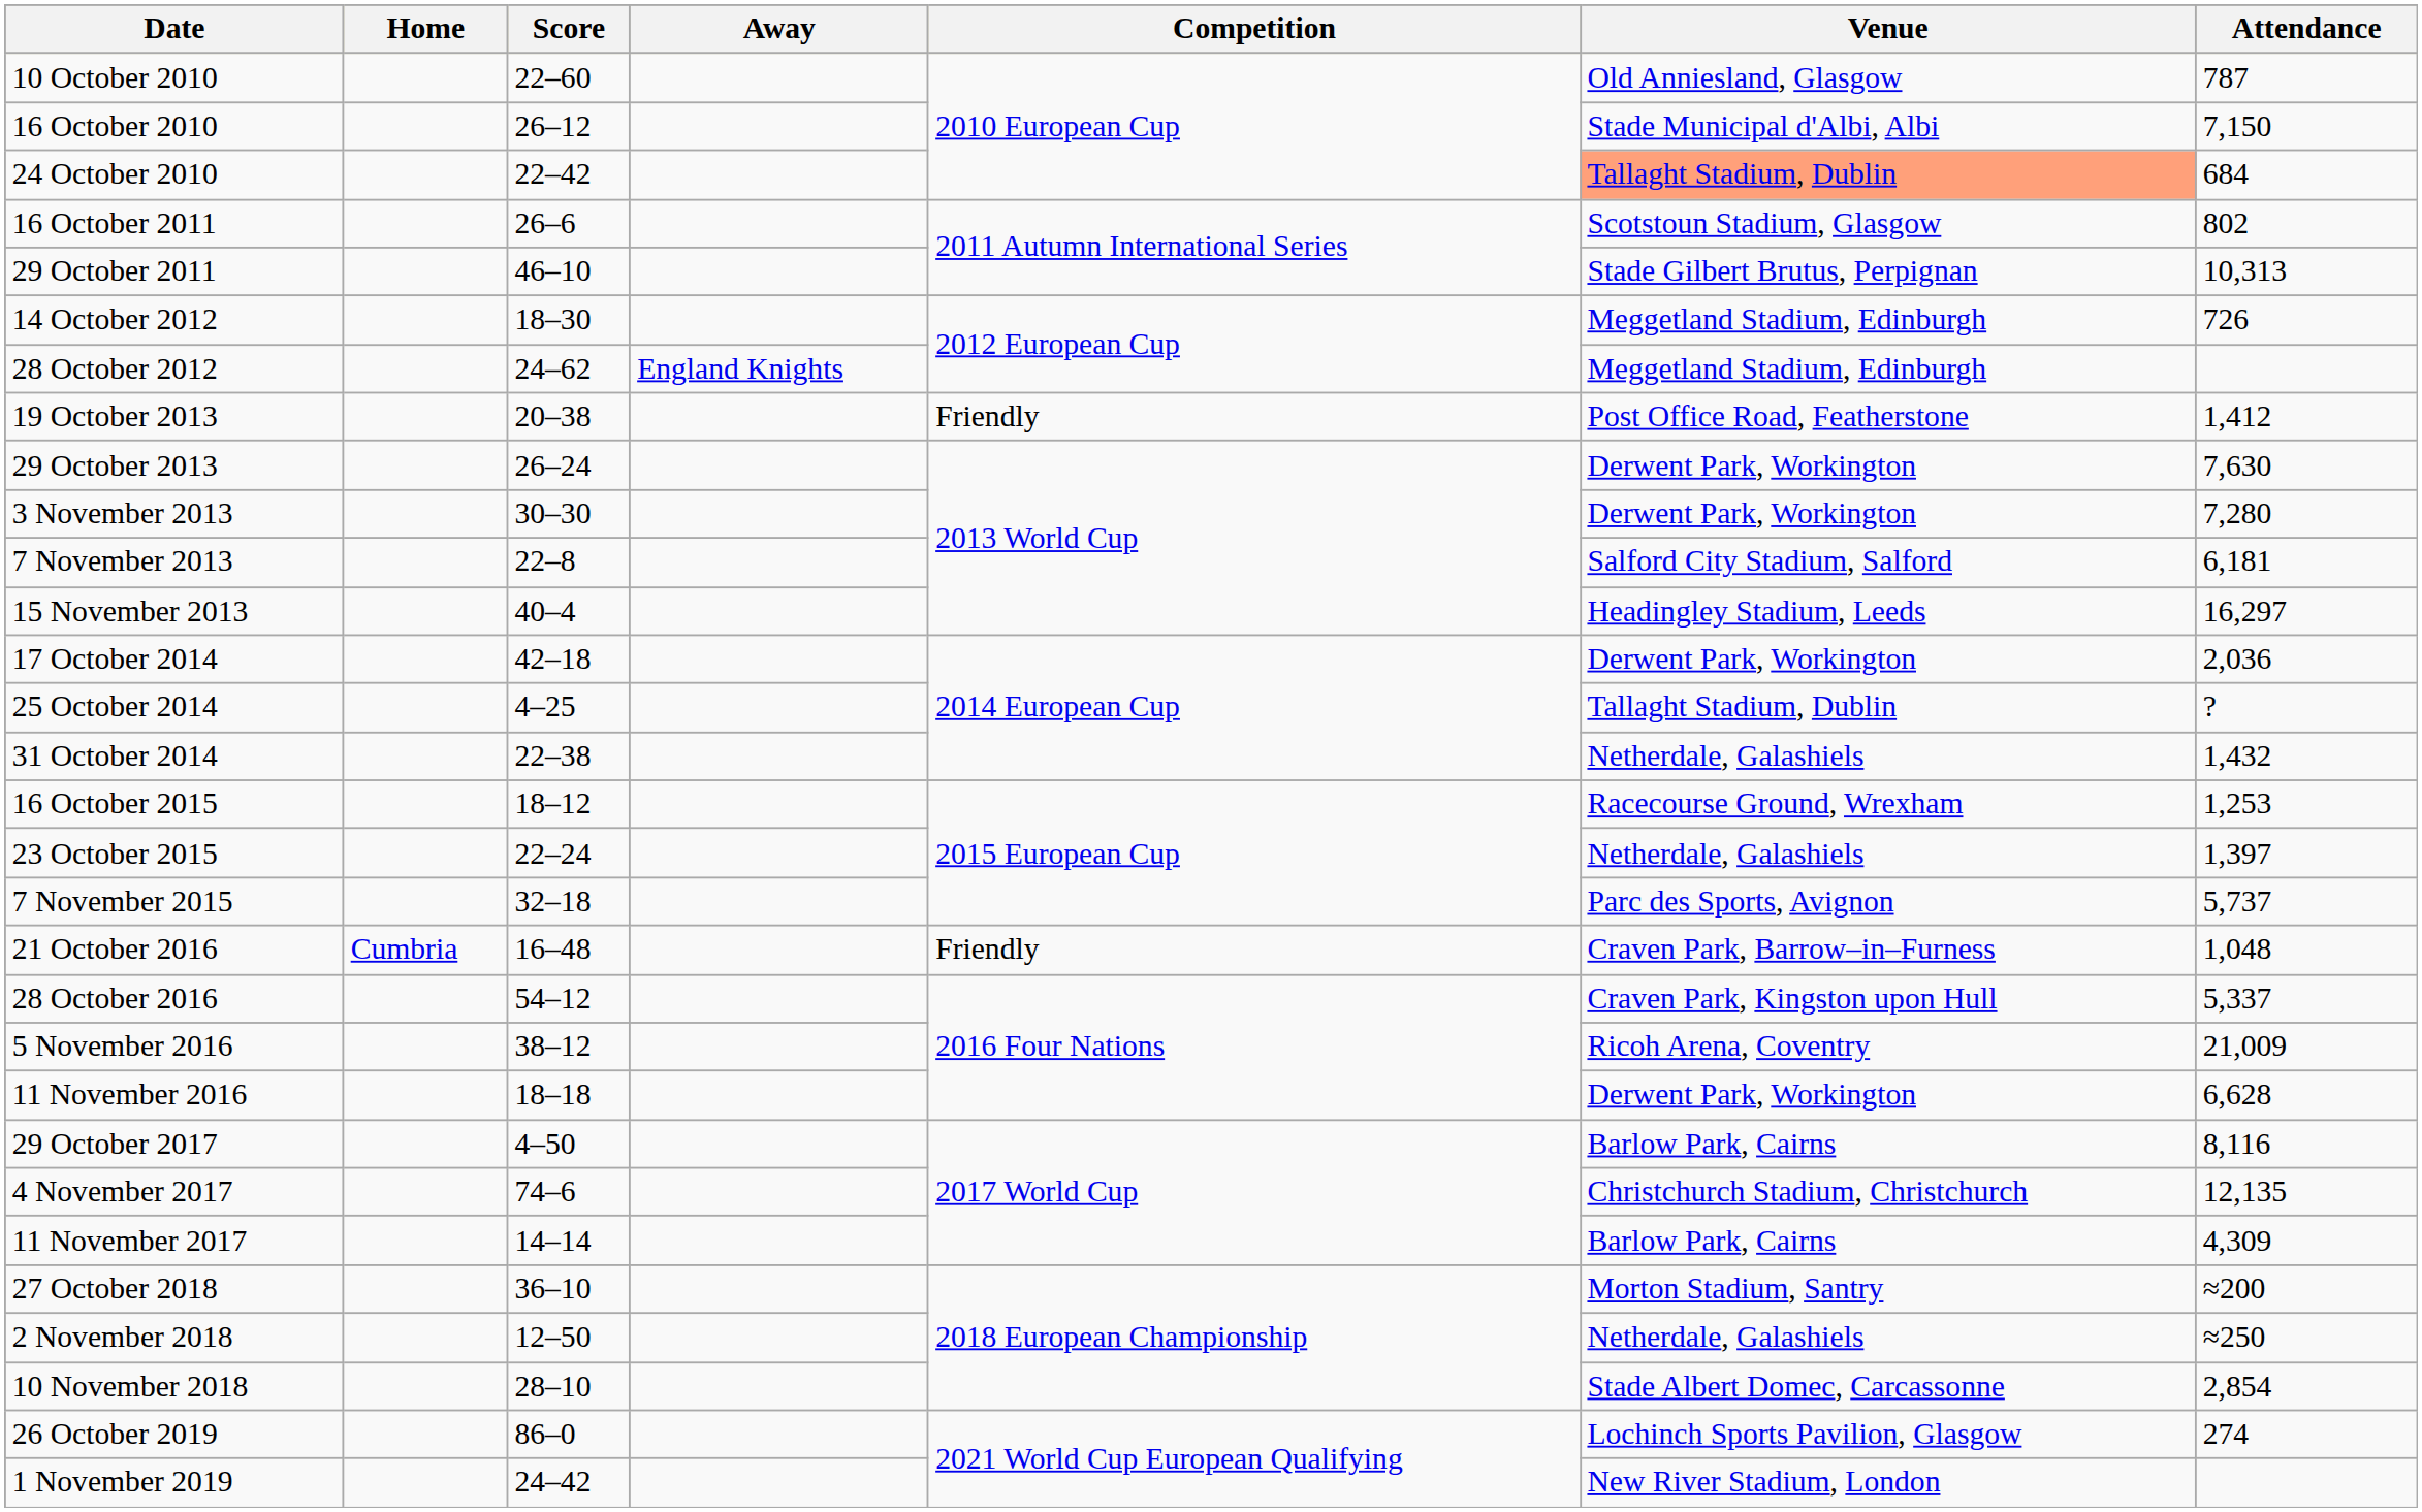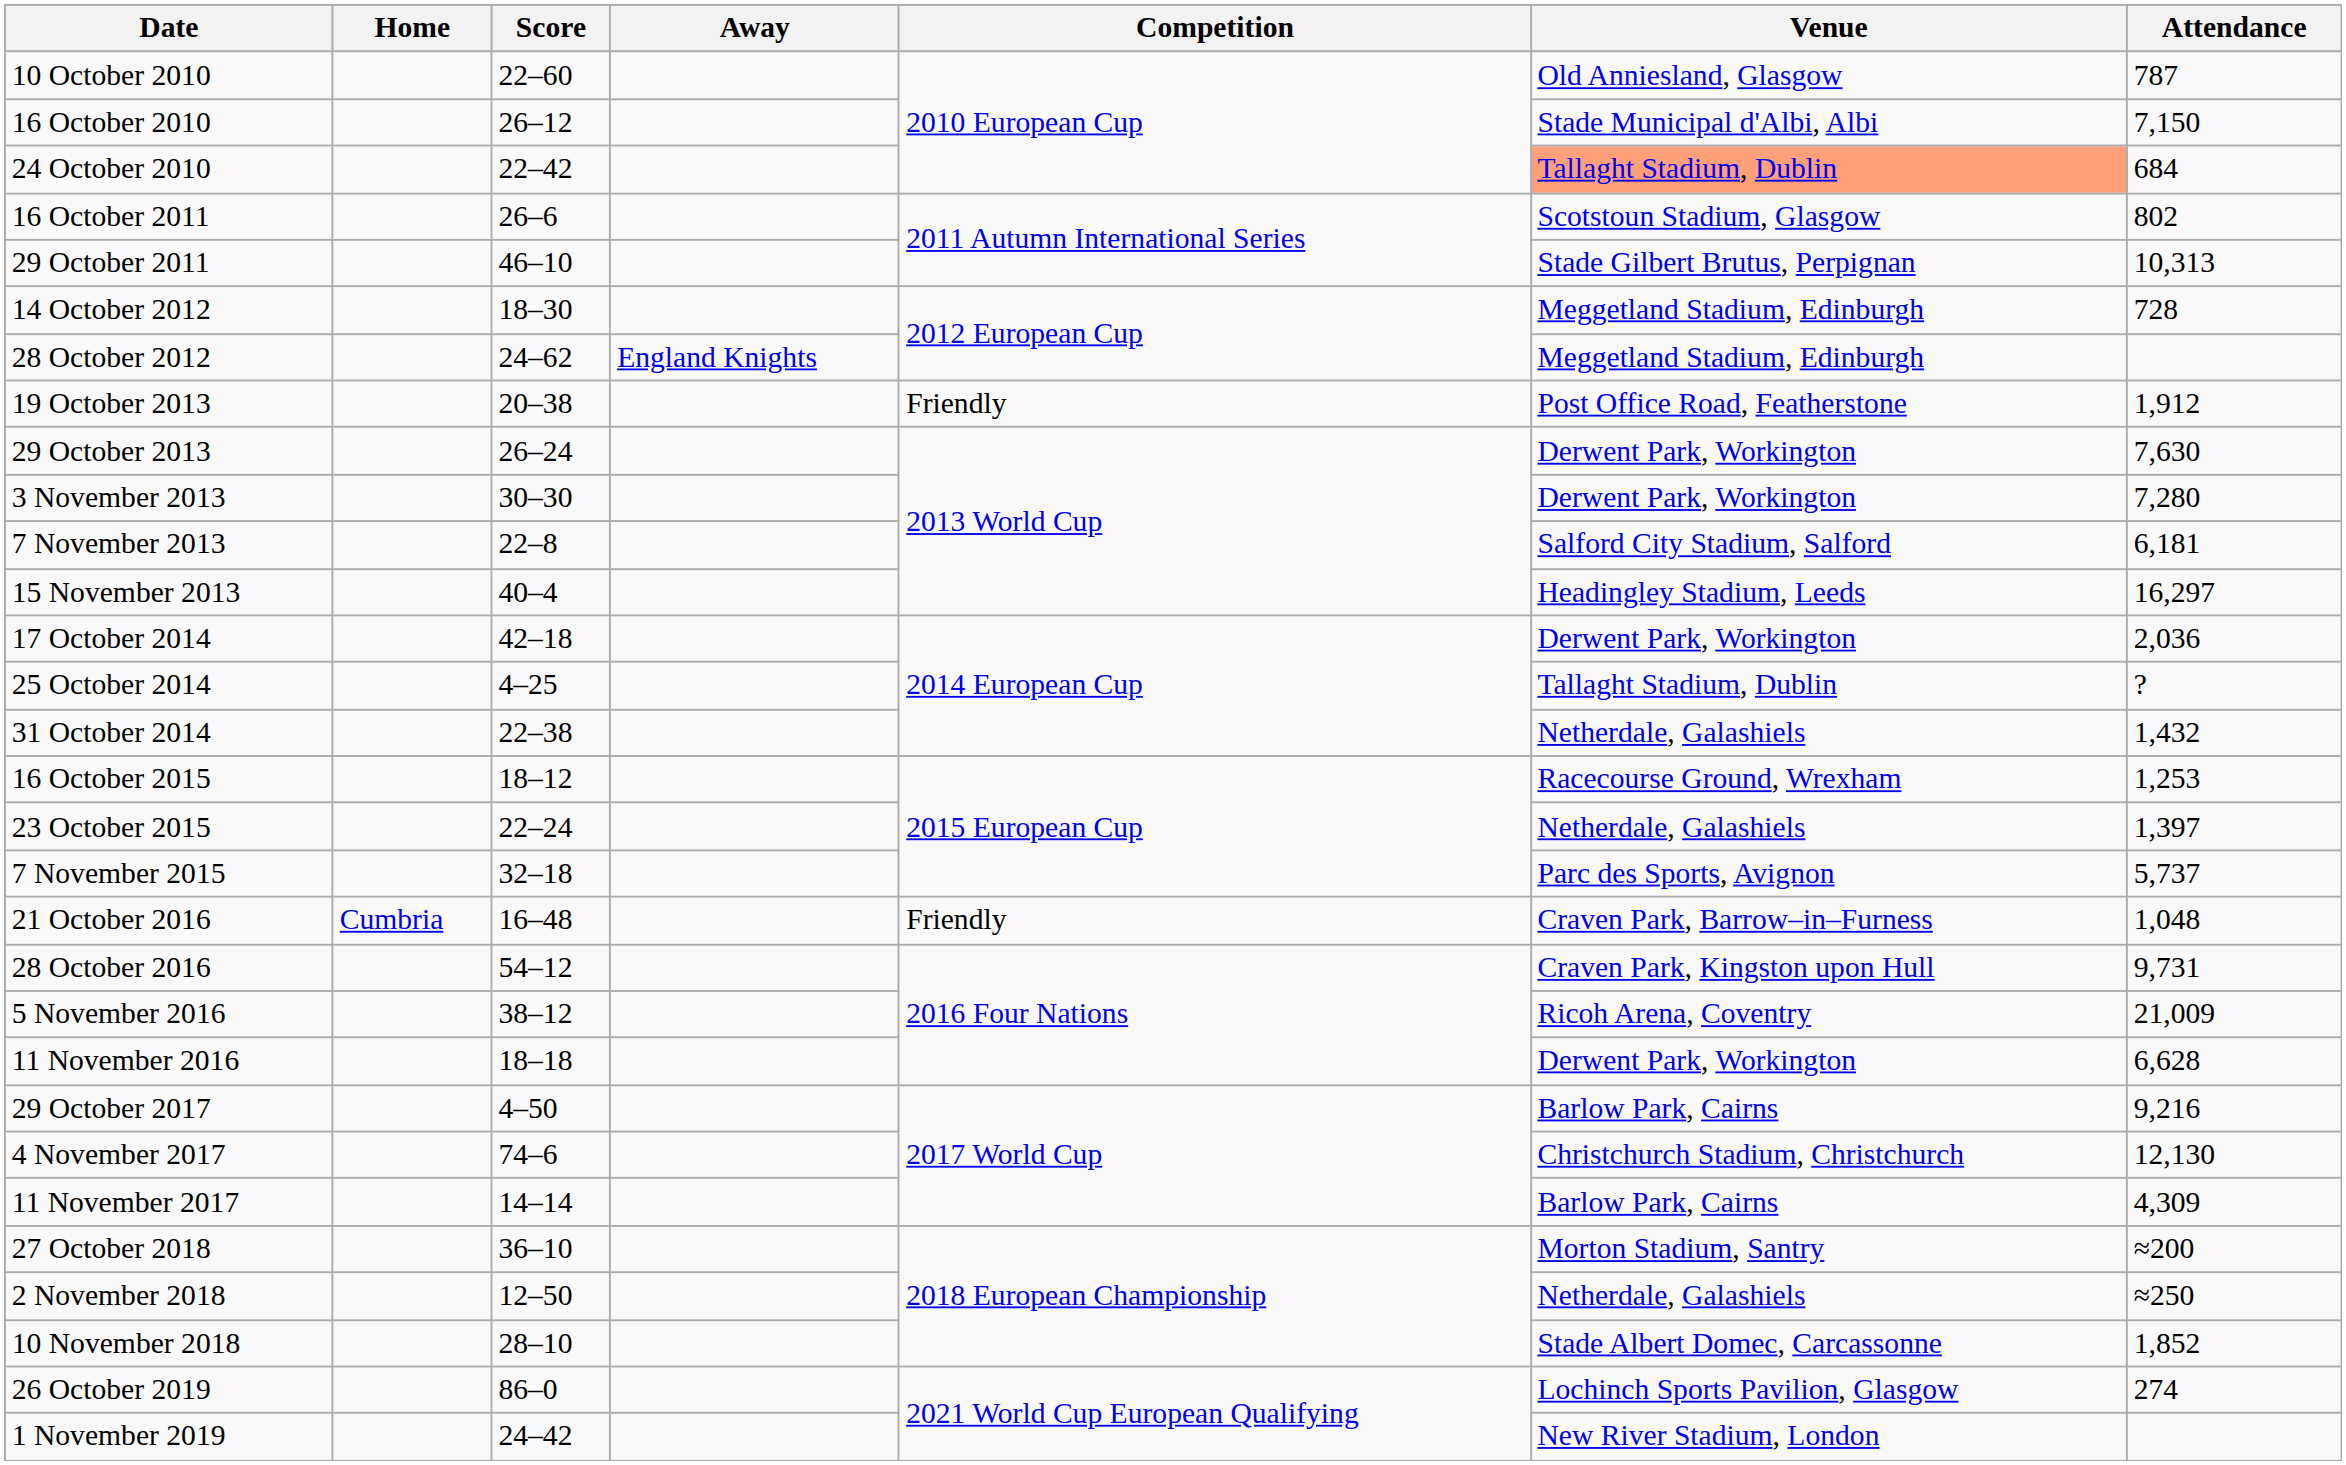 <table class="wikitable" width=100%>
 <tr bgcolor=#bdb76b>
 <th>Date</th>
 <th>Home</th>
 <th>Score</th>
 <th>Away</th>
 <th>Competition</th>
 <th>Venue</th>
 <th>Attendance</th>
 </tr>
 <tr>
 <td>10 October 2010</td>
 <td></td>
 <td>22–60</td>
 <td></td>
 <td rowspan=3><a href='#'>2010 European Cup</a></td>
 <td> <a href='#'>Old Anniesland</a>, <a href='#'>Glasgow</a></td>
 <td>787</td>
 </tr>
 <tr>
 <td>16 October 2010</td>
 <td></td>
 <td>26–12</td>
 <td></td>
 <td> <a href='#'>Stade Municipal d'Albi</a>, <a href='#'>Albi</a></td>
 <td>7,150</td>
 </tr>
 <tr>
 <td>24 October 2010</td>
 <td></td>
 <td>22–42</td>
 <td></td>
 <td style="background: lightsalmon;"> <a href='#'>Tallaght Stadium</a>, <a href='#'>Dublin</a></td>
 <td>684</td>
 </tr>
 <tr>
 <td>16 October 2011</td>
 <td></td>
 <td>26–6</td>
 <td></td>
 <td rowspan=2><a href='#'>2011 Autumn International Series</a></td>
 <td> <a href='#'>Scotstoun Stadium</a>, <a href='#'>Glasgow</a></td>
 <td>802</td>
 </tr>
 <tr>
 <td>29 October 2011</td>
 <td></td>
 <td>46–10</td>
 <td></td>
 <td> <a href='#'>Stade Gilbert Brutus</a>, <a href='#'>Perpignan</a></td>
 <td>10,313</td>
 </tr>
 <tr>
 <td>14 October 2012</td>
 <td></td>
 <td>18–30</td>
 <td></td>
 <td rowspan=2><a href='#'>2012 European Cup</a></td>
 <td> <a href='#'>Meggetland Stadium</a>, <a href='#'>Edinburgh</a></td>
-<td>726</td>
+<td>728</td>
 </tr>
 <tr>
 <td>28 October 2012</td>
 <td></td>
 <td>24–62</td>
 <td><a href='#'>England Knights</a></td>
 <td>  <a href='#'>Meggetland Stadium</a>, <a href='#'>Edinburgh</a></td>
 <td></td>
 </tr>
 <tr>
 <td>19 October 2013</td>
 <td></td>
 <td>20–38</td>
 <td></td>
 <td>Friendly</td>
 <td> <a href='#'>Post Office Road</a>, <a href='#'>Featherstone</a></td>
-<td>1,412</td>
+<td>1,912</td>
 </tr>
 <tr>
 <td>29 October 2013</td>
 <td></td>
 <td>26–24</td>
 <td></td>
 <td rowspan=4><a href='#'>2013 World Cup</a></td>
 <td> <a href='#'>Derwent Park</a>, <a href='#'>Workington</a></td>
 <td>7,630</td>
 </tr>
 <tr>
 <td>3 November 2013</td>
 <td></td>
 <td>30–30</td>
 <td></td>
 <td> <a href='#'>Derwent Park</a>, <a href='#'>Workington</a></td>
 <td>7,280</td>
 </tr>
 <tr>
 <td>7 November 2013</td>
 <td></td>
 <td>22–8</td>
 <td></td>
 <td><a href='#'>Salford City Stadium</a>, <a href='#'>Salford</a></td>
 <td>6,181</td>
 </tr>
 <tr>
 <td>15 November 2013</td>
 <td></td>
 <td>40–4</td>
 <td></td>
 <td> <a href='#'>Headingley Stadium</a>, <a href='#'>Leeds</a></td>
 <td>16,297</td>
 </tr>
 <tr>
 <td>17 October 2014</td>
 <td></td>
 <td>42–18</td>
 <td></td>
 <td rowspan=3><a href='#'>2014 European Cup</a></td>
 <td> <a href='#'>Derwent Park</a>, <a href='#'>Workington</a></td>
 <td>2,036</td>
 </tr>
 <tr>
 <td>25 October 2014</td>
 <td></td>
 <td>4–25</td>
 <td></td>
 <td> <a href='#'>Tallaght Stadium</a>, <a href='#'>Dublin</a></td>
 <td>?</td>
 </tr>
 <tr>
 <td>31 October 2014</td>
 <td></td>
 <td>22–38</td>
 <td></td>
 <td> <a href='#'>Netherdale</a>, <a href='#'>Galashiels</a></td>
 <td>1,432</td>
 </tr>
 <tr>
 <td>16 October 2015</td>
 <td></td>
 <td>18–12</td>
 <td></td>
 <td rowspan=3><a href='#'>2015 European Cup</a></td>
 <td> <a href='#'>Racecourse Ground</a>, <a href='#'>Wrexham</a></td>
 <td>1,253</td>
 </tr>
 <tr>
 <td>23 October 2015</td>
 <td></td>
 <td>22–24</td>
 <td></td>
 <td> <a href='#'>Netherdale</a>, <a href='#'>Galashiels</a></td>
 <td>1,397</td>
 </tr>
 <tr>
 <td>7 November 2015</td>
 <td></td>
 <td>32–18</td>
 <td></td>
 <td> <a href='#'>Parc des Sports</a>, <a href='#'>Avignon</a></td>
 <td>5,737</td>
 </tr>
 <tr>
 <td>21 October 2016</td>
 <td> <a href='#'>Cumbria</a></td>
 <td>16–48</td>
 <td></td>
 <td>Friendly</td>
 <td> <a href='#'>Craven Park</a>, <a href='#'>Barrow–in–Furness</a></td>
 <td>1,048</td>
 </tr>
 <tr>
 <td>28 October 2016</td>
 <td></td>
 <td>54–12</td>
 <td></td>
 <td rowspan=3><a href='#'>2016 Four Nations</a></td>
 <td> <a href='#'>Craven Park</a>, <a href='#'>Kingston upon Hull</a></td>
-<td>5,337</td>
+<td>9,731</td>
 </tr>
 <tr>
 <td>5 November 2016</td>
 <td></td>
 <td>38–12</td>
 <td></td>
 <td> <a href='#'>Ricoh Arena</a>, <a href='#'>Coventry</a></td>
 <td>21,009</td>
 </tr>
 <tr>
 <td>11 November 2016</td>
 <td></td>
 <td>18–18</td>
 <td></td>
 <td> <a href='#'>Derwent Park</a>, <a href='#'>Workington</a></td>
 <td>6,628</td>
 </tr>
 <tr>
 <td>29 October 2017</td>
 <td></td>
 <td>4–50</td>
 <td></td>
 <td rowspan=3><a href='#'>2017 World Cup</a></td>
 <td> <a href='#'>Barlow Park</a>, <a href='#'>Cairns</a></td>
-<td>8,116</td>
+<td>9,216</td>
 </tr>
 <tr>
 <td>4 November 2017</td>
 <td></td>
 <td>74–6</td>
 <td></td>
 <td> <a href='#'>Christchurch Stadium</a>, <a href='#'>Christchurch</a></td>
-<td>12,135</td>
+<td>12,130</td>
 </tr>
 <tr>
 <td>11 November 2017</td>
 <td></td>
 <td>14–14</td>
 <td></td>
 <td> <a href='#'>Barlow Park</a>, <a href='#'>Cairns</a></td>
 <td>4,309</td>
 </tr>
 <tr>
 <td>27 October 2018</td>
 <td></td>
 <td>36–10</td>
 <td></td>
 <td rowspan=3><a href='#'>2018 European Championship</a></td>
 <td> <a href='#'>Morton Stadium</a>, <a href='#'>Santry</a></td>
 <td>≈200</td>
 </tr>
 <tr>
 <td>2 November 2018</td>
 <td></td>
 <td>12–50</td>
 <td></td>
 <td> <a href='#'>Netherdale</a>, <a href='#'>Galashiels</a></td>
 <td>≈250</td>
 </tr>
 <tr>
 <td>10 November 2018</td>
 <td></td>
 <td>28–10</td>
 <td></td>
 <td> <a href='#'>Stade Albert Domec</a>, <a href='#'>Carcassonne</a></td>
-<td>2,854</td>
+<td>1,852</td>
 </tr>
 <tr>
 <td>26 October 2019</td>
 <td></td>
 <td>86–0</td>
 <td></td>
 <td rowspan=2><a href='#'>2021 World Cup European Qualifying</a></td>
 <td> <a href='#'>Lochinch Sports Pavilion</a>, <a href='#'>Glasgow</a></td>
 <td>274</td>
 </tr>
 <tr>
 <td>1 November 2019</td>
 <td></td>
 <td>24–42</td>
 <td></td>
 <td> <a href='#'>New River Stadium</a>, <a href='#'>London</a></td>
 <td></td>
 </tr>
 <tr>
 </tr>
 </table>
